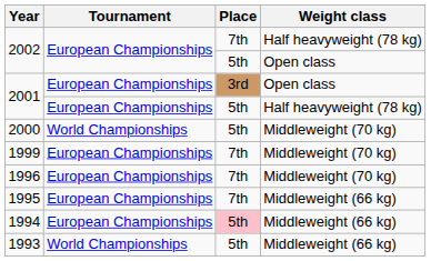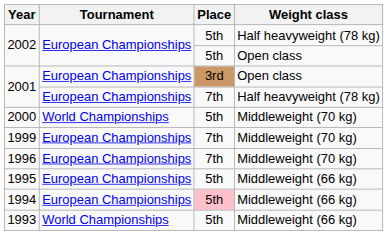 <table class=wikitable>
 <tr>
 <th>Year</th>
 <th>Tournament</th>
 <th>Place</th>
 <th>Weight class</th>
 </tr>
 <tr>
 <td rowspan=2>2002</td>
 <td rowspan=2><a href='#'>European Championships</a></td>
-<td align="center">7th</td>
+<td align="center">5th</td>
 <td>Half heavyweight (78 kg)</td>
 </tr>
 <tr>
 <td align="center">5th</td>
 <td>Open class</td>
 </tr>
 <tr>
 <td rowspan=2>2001</td>
 <td><a href='#'>European Championships</a></td>
 <td bgcolor="cc9966" align="center">3rd</td>
 <td>Open class</td>
 </tr>
 <tr>
 <td><a href='#'>European Championships</a></td>
-<td align="center">5th</td>
+<td align="center">7th</td>
 <td>Half heavyweight (78 kg)</td>
 </tr>
 <tr>
 <td>2000</td>
 <td><a href='#'>World Championships</a></td>
 <td align="center">5th</td>
 <td>Middleweight (70 kg)</td>
 </tr>
 <tr>
 <td>1999</td>
 <td><a href='#'>European Championships</a></td>
 <td align="center">7th</td>
 <td>Middleweight (70 kg)</td>
 </tr>
 <tr>
 <td>1996</td>
 <td><a href='#'>European Championships</a></td>
 <td align="center">7th</td>
 <td>Middleweight (70 kg)</td>
 </tr>
 <tr>
 <td>1995</td>
 <td><a href='#'>European Championships</a></td>
-<td align="center">7th</td>
+<td align="center">5th</td>
 <td>Middleweight (66 kg)</td>
 </tr>
 <tr>
 <td>1994</td>
 <td><a href='#'>European Championships</a></td>
 <td align="center" style="background: pink;">5th</td>
 <td>Middleweight (66 kg)</td>
 </tr>
 <tr>
 <td>1993</td>
 <td><a href='#'>World Championships</a></td>
 <td align="center">5th</td>
 <td>Middleweight (66 kg)</td>
 </tr>
 </table>
